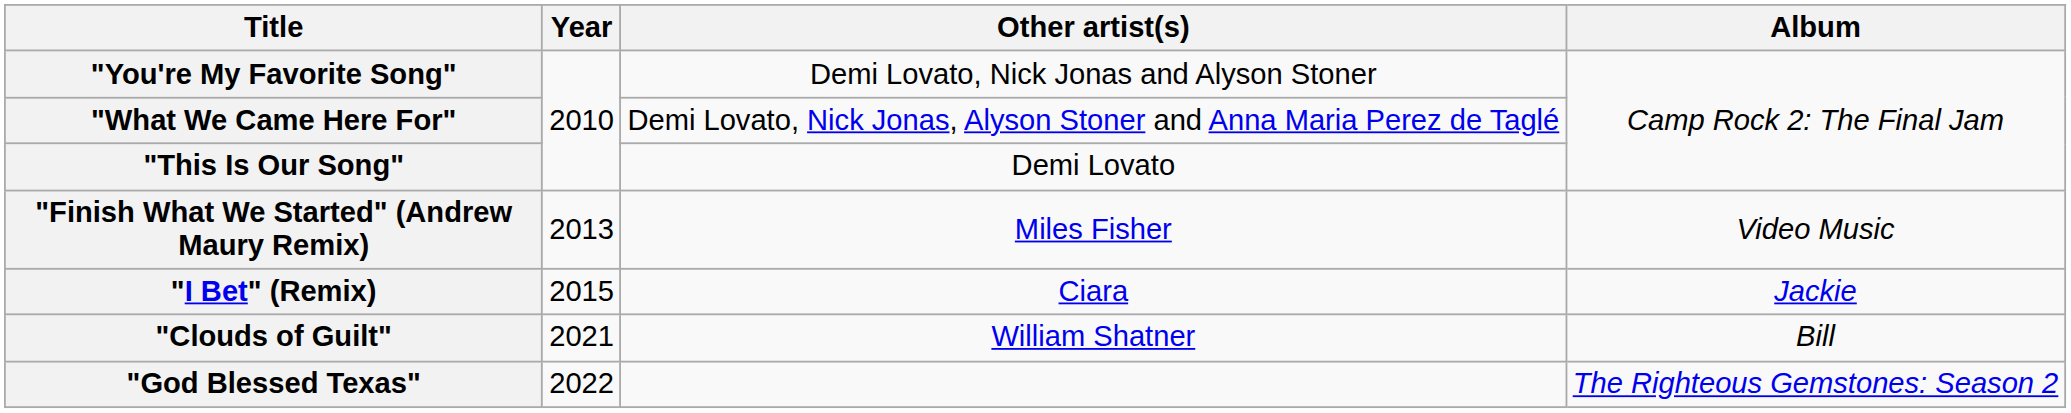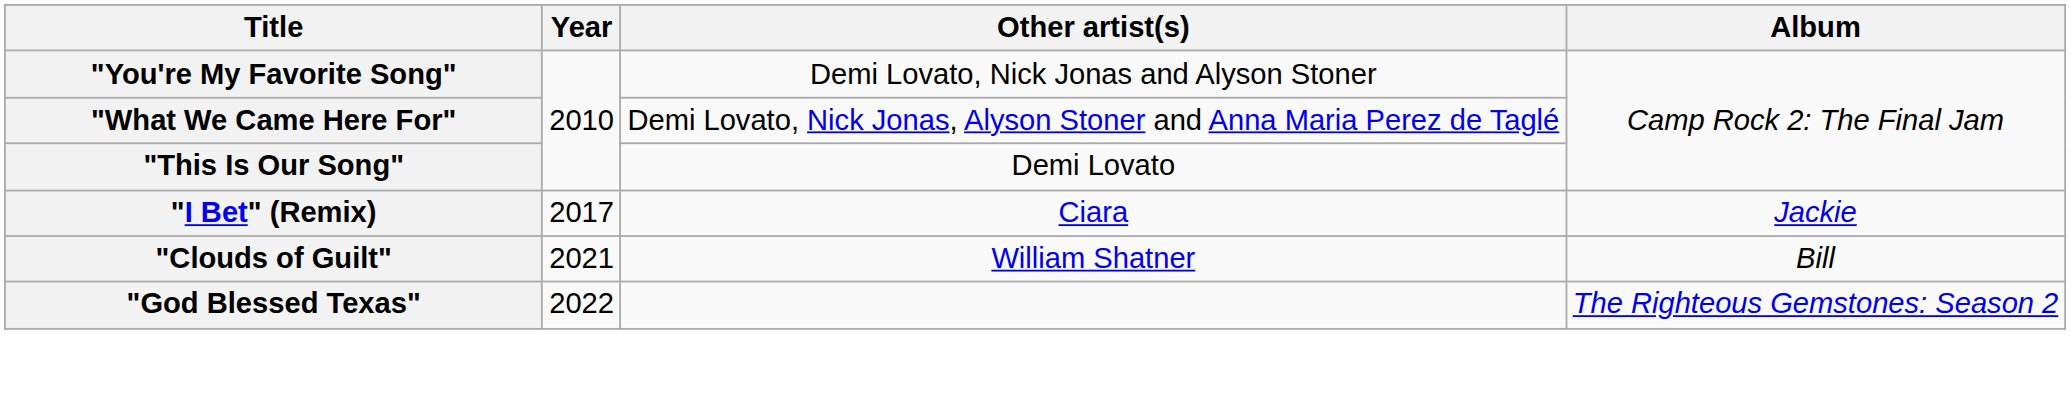 <table class="wikitable plainrowheaders" style="text-align:center;" border="1">
 <tr>
 <th scope="col" style="width:18em;">Title</th>
 <th scope="col" style="width:1em;">Year</th>
 <th scope="col">Other artist(s)</th>
 <th scope="col">Album</th>
 </tr>
 <tr>
 <th scope="row">"You're My Favorite Song"</th>
 <td rowspan="3">2010</td>
 <td>Demi Lovato, Nick Jonas and Alyson Stoner</td>
 <td rowspan="3"><em>Camp Rock 2: The Final Jam</em></td>
 </tr>
 <tr>
 <th scope="row">"What We Came Here For"</th>
 <td>Demi Lovato, <a href='#'>Nick Jonas</a>, <a href='#'>Alyson Stoner</a> and <a href='#'>Anna Maria Perez de Taglé</a></td>
 </tr>
 <tr>
 <th scope="row">"This Is Our Song"</th>
 <td>Demi Lovato</td>
 </tr>
 <tr>
-<th scope="row">"Finish What We Started"  (Andrew Maury Remix)</th>
-<td>2013</td>
-<td><a href='#'>Miles Fisher</a></td>
-<td><em>Video Music</em></td>
-</tr>
-<tr>
 <th scope="row">"<a href='#'>I Bet</a>" (Remix)</th>
-<td>2015</td>
+<td>2017</td>
 <td><a href='#'>Ciara</a></td>
 <td><em><a href='#'>Jackie</a></em></td>
 </tr>
 <tr>
 <th scope="row">"Clouds of Guilt"</th>
 <td>2021</td>
 <td><a href='#'>William Shatner</a></td>
 <td><em>Bill</em></td>
 </tr>
 <tr>
 <th scope="row">"God Blessed Texas"</th>
 <td>2022</td>
 <td></td>
 <td><em><a href='#'>The Righteous Gemstones: Season 2</a></em></td>
 </tr>
 </table>
